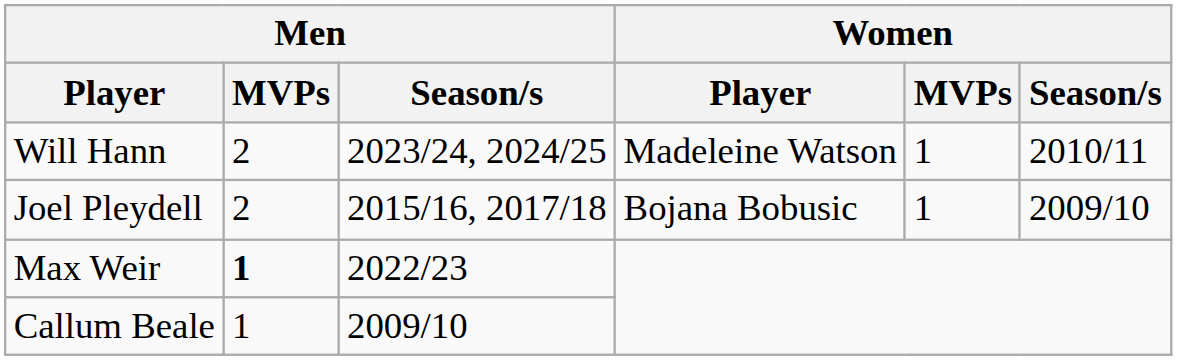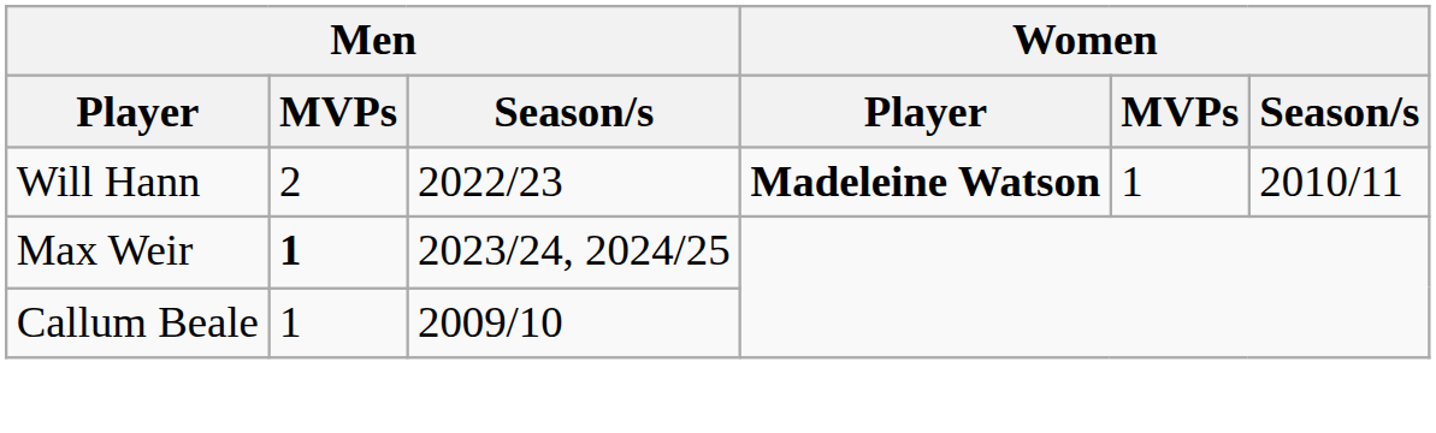 <table class="wikitable">
 <tr>
 <th colspan="3">Men</th>
 <th colspan="3">Women</th>
 </tr>
 <tr>
 <th>Player</th>
 <th>MVPs</th>
 <th>Season/s</th>
 <th>Player</th>
 <th>MVPs</th>
 <th>Season/s</th>
 </tr>
 <tr>
 <td>Will Hann</td>
 <td>2</td>
-<td>2023/24, 2024/25</td>
-<td>Madeleine Watson</td>
+<td>2022/23</td>
+<td><strong>Madeleine Watson</strong></td>
 <td>1</td>
 <td>2010/11</td>
 </tr>
 <tr>
-<td>Joel Pleydell</td>
-<td>2</td>
-<td>2015/16, 2017/18</td>
-<td>Bojana Bobusic</td>
-<td>1</td>
-<td>2009/10</td>
-</tr>
-<tr>
 <td>Max Weir</td>
 <td><strong>1</strong></td>
-<td>2022/23</td>
+<td>2023/24, 2024/25</td>
 <td colspan="3" rowspan="2"></td>
 </tr>
 <tr>
 <td>Callum Beale</td>
 <td>1</td>
 <td>2009/10</td>
 </tr>
 </table>
